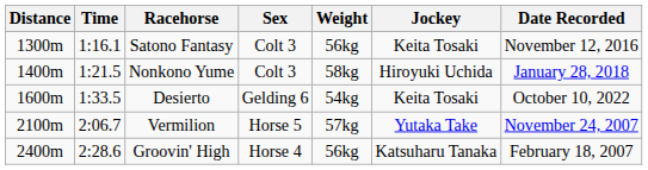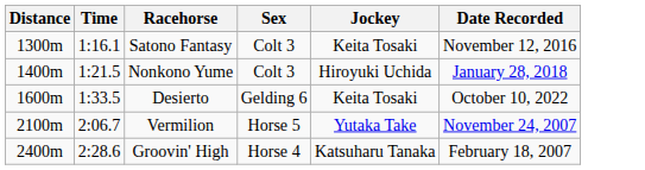 <table class="wikitable" style="text-align: center;">
 <tr>
 <th>Distance</th>
 <th>Time</th>
 <th>Racehorse</th>
 <th>Sex</th>
-<th>Weight</th>
 <th>Jockey</th>
 <th>Date Recorded</th>
 </tr>
 <tr>
 <td>1300m</td>
 <td>1:16.1</td>
 <td>Satono Fantasy</td>
 <td>Colt 3</td>
-<td>56kg</td>
 <td>Keita Tosaki</td>
 <td>November 12, 2016</td>
 </tr>
 <tr>
 <td>1400m</td>
 <td>1:21.5</td>
 <td>Nonkono Yume</td>
 <td>Colt 3</td>
-<td>58kg</td>
 <td>Hiroyuki Uchida</td>
 <td><a href='#'>January 28, 2018</a></td>
 </tr>
 <tr>
 <td>1600m</td>
 <td>1:33.5</td>
 <td>Desierto</td>
 <td>Gelding 6</td>
-<td>54kg</td>
 <td>Keita Tosaki</td>
 <td>October 10, 2022</td>
 </tr>
 <tr>
 <td>2100m</td>
 <td>2:06.7</td>
 <td>Vermilion</td>
 <td>Horse 5</td>
-<td>57kg</td>
 <td><a href='#'>Yutaka Take</a></td>
 <td><a href='#'>November 24, 2007</a></td>
 </tr>
 <tr>
 <td>2400m</td>
 <td>2:28.6</td>
 <td>Groovin' High</td>
 <td>Horse 4</td>
-<td>56kg</td>
 <td>Katsuharu Tanaka</td>
 <td>February 18, 2007</td>
 </tr>
 </table>
